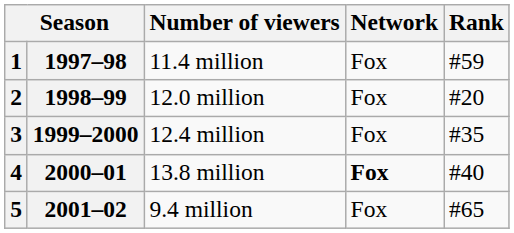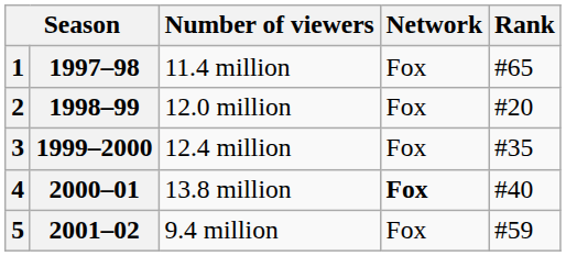 <table class="wikitable">
 <tr>
 <th scope="col" colspan="2">Season</th>
 <th scope="col">Number of viewers</th>
 <th scope="col">Network</th>
 <th scope="col">Rank</th>
 </tr>
 <tr>
 <th scope="row">1</th>
 <th>1997–98</th>
 <td>11.4 million</td>
 <td>Fox</td>
-<td>#59</td>
+<td>#65</td>
 </tr>
 <tr>
 <th scope="row">2</th>
 <th>1998–99</th>
 <td>12.0 million</td>
 <td>Fox</td>
 <td>#20</td>
 </tr>
 <tr>
 <th scope="row">3</th>
 <th>1999–2000</th>
 <td>12.4 million</td>
 <td>Fox</td>
 <td>#35</td>
 </tr>
 <tr>
 <th scope="row">4</th>
 <th>2000–01</th>
 <td>13.8 million</td>
 <td><strong>Fox</strong></td>
 <td>#40</td>
 </tr>
 <tr>
 <th scope="row">5</th>
 <th>2001–02</th>
 <td>9.4 million</td>
 <td>Fox</td>
-<td>#65</td>
+<td>#59</td>
 </tr>
 </table>
